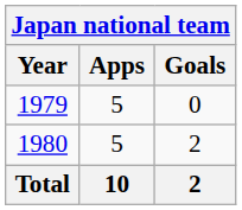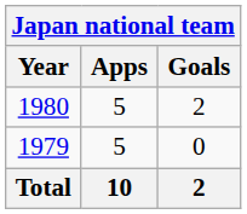 <table class="wikitable" style="text-align:center">
 <tr>
 <th colspan=3><a href='#'>Japan national team</a></th>
 </tr>
 <tr>
 <th>Year</th>
 <th>Apps</th>
 <th>Goals</th>
 </tr>
 <tr>
+<td><a href='#'>1980</a></td>
+<td>5</td>
+<td>2</td>
+</tr>
+<tr>
 <td><a href='#'>1979</a></td>
 <td>5</td>
 <td>0</td>
-</tr>
-<tr>
-<td><a href='#'>1980</a></td>
-<td>5</td>
-<td>2</td>
 </tr>
 <tr>
 <th>Total</th>
 <th>10</th>
 <th>2</th>
 </tr>
 </table>
